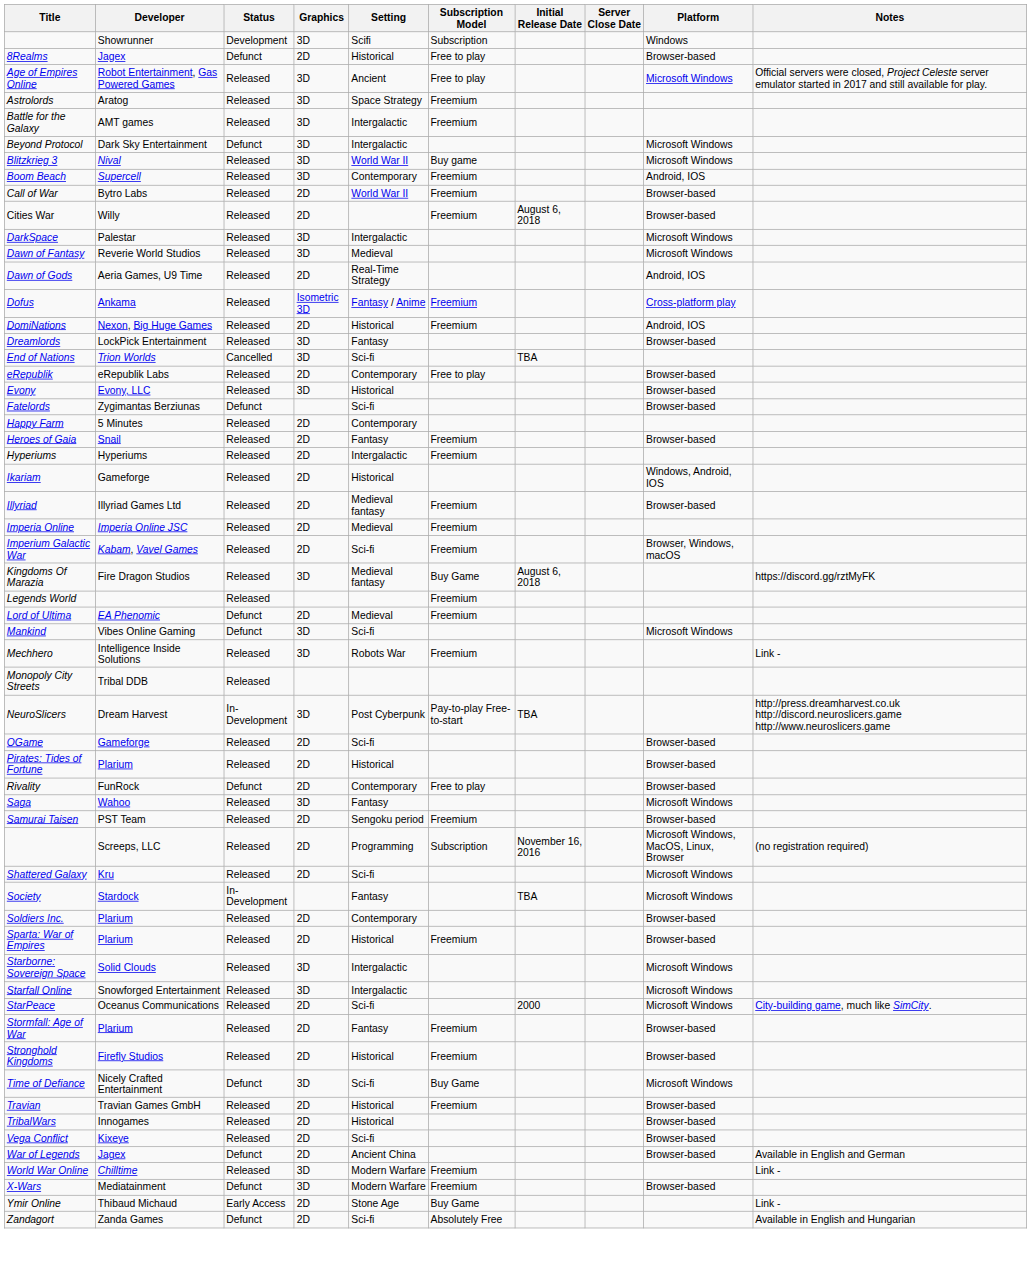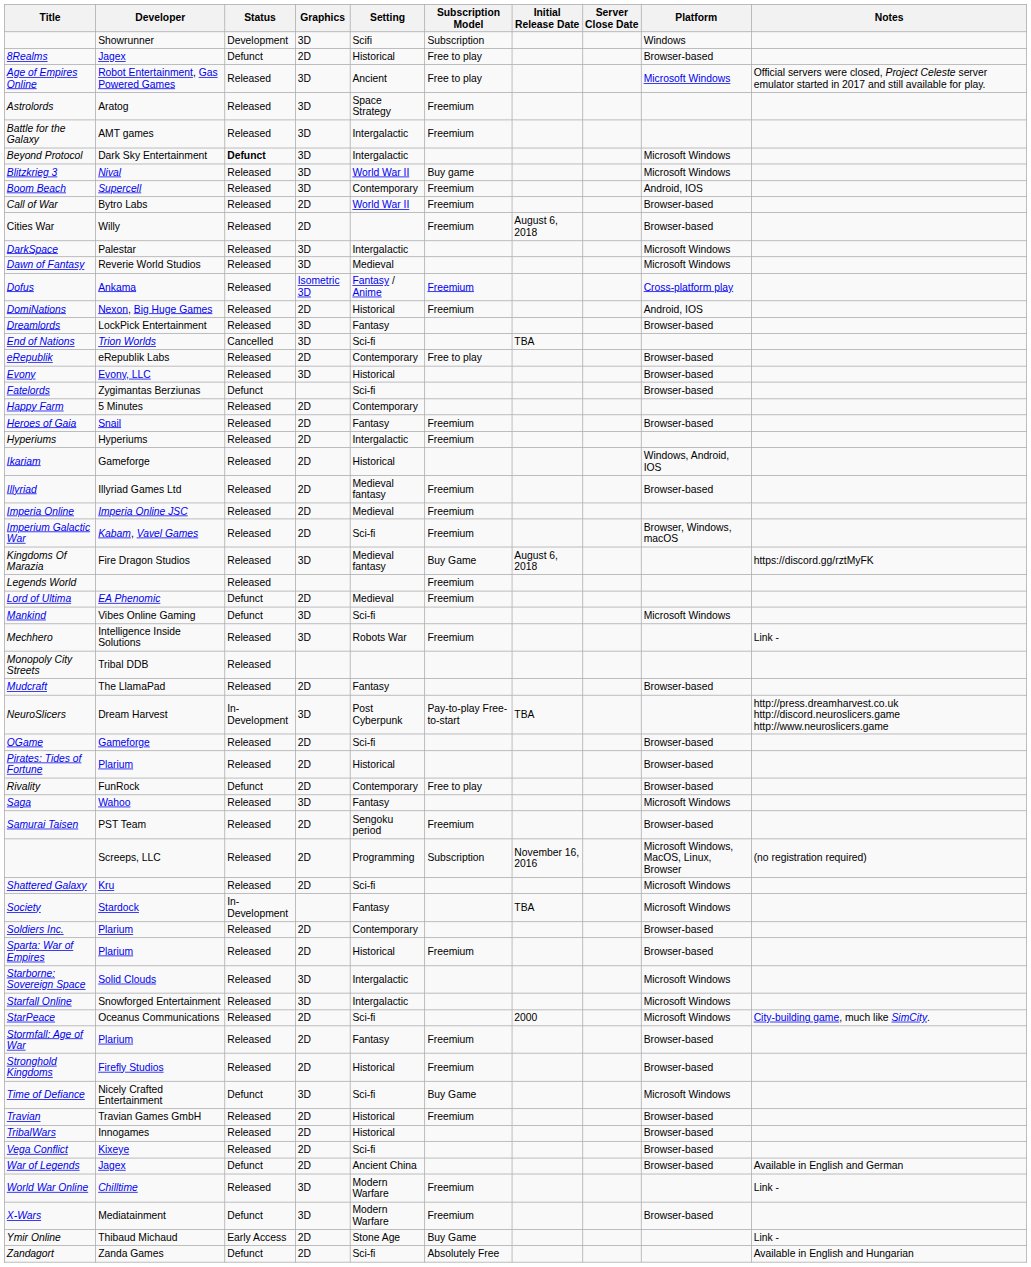 <table class="wikitable sortable" style="font-size:85%;width:85%;">
 <tr>
 <th>Title</th>
 <th>Developer</th>
 <th>Status</th>
 <th>Graphics</th>
 <th>Setting</th>
 <th>Subscription Model</th>
 <th>Initial Release Date</th>
 <th>Server Close Date</th>
 <th>Platform</th>
 <th class="unsortable">Notes</th>
 </tr>
 <tr>
 <td></td>
 <td>Showrunner</td>
 <td>Development</td>
 <td>3D</td>
 <td>Scifi</td>
 <td>Subscription</td>
 <td></td>
 <td></td>
 <td>Windows</td>
 <td></td>
 </tr>
 <tr>
 <td><em><a href='#'>8Realms</a></em></td>
 <td><a href='#'>Jagex</a></td>
 <td>Defunct</td>
 <td>2D</td>
 <td>Historical</td>
 <td>Free to play</td>
 <td></td>
 <td></td>
 <td>Browser-based</td>
 <td></td>
 </tr>
 <tr>
 <td><em><a href='#'>Age of Empires Online</a></em></td>
 <td><a href='#'>Robot Entertainment</a>, <a href='#'>Gas Powered Games</a></td>
 <td>Released</td>
 <td>3D</td>
 <td>Ancient</td>
 <td>Free to play</td>
 <td></td>
 <td></td>
 <td><a href='#'>Microsoft Windows</a></td>
 <td>Official servers were closed, <em>Project Celeste</em> server emulator started in 2017 and still available for play.</td>
 </tr>
 <tr>
 <td><em>Astrolords</em></td>
 <td>Aratog</td>
 <td>Released</td>
 <td>3D</td>
 <td>Space Strategy</td>
 <td>Freemium</td>
 <td></td>
 <td></td>
 <td></td>
 <td></td>
 </tr>
 <tr>
 <td><em>Battle for the Galaxy</em></td>
 <td>AMT games</td>
 <td>Released</td>
 <td>3D</td>
 <td>Intergalactic</td>
 <td>Freemium</td>
 <td></td>
 <td></td>
 <td></td>
 <td></td>
 </tr>
 <tr>
 <td><em>Beyond Protocol</em></td>
 <td>Dark Sky Entertainment</td>
-<td>Defunct</td>
+<td><strong>Defunct</strong></td>
 <td>3D</td>
 <td>Intergalactic</td>
 <td></td>
 <td></td>
 <td></td>
 <td>Microsoft Windows</td>
 <td></td>
 </tr>
 <tr>
 <td><em><a href='#'>Blitzkrieg 3</a></em></td>
 <td><em><a href='#'>Nival</a></em></td>
 <td>Released</td>
 <td>3D</td>
 <td><a href='#'>World War II</a></td>
 <td>Buy game</td>
 <td></td>
 <td></td>
 <td>Microsoft Windows</td>
 <td></td>
 </tr>
 <tr>
 <td><em><a href='#'>Boom Beach</a></em></td>
 <td><em><a href='#'>Supercell</a></em></td>
 <td>Released</td>
 <td>3D</td>
 <td>Contemporary</td>
 <td>Freemium</td>
 <td></td>
 <td></td>
 <td>Android, IOS</td>
 <td></td>
 </tr>
 <tr>
 <td><em>Call of War</em></td>
 <td>Bytro Labs</td>
 <td>Released</td>
 <td>2D</td>
 <td><a href='#'>World War II</a></td>
 <td>Freemium</td>
 <td></td>
 <td></td>
 <td>Browser-based</td>
 <td></td>
 </tr>
 <tr>
 <td>Cities War</td>
 <td>Willy</td>
 <td>Released</td>
 <td>2D</td>
 <td></td>
 <td>Freemium</td>
 <td>August 6, 2018</td>
 <td></td>
 <td>Browser-based</td>
 <td></td>
 </tr>
 <tr>
 <td><em><a href='#'>DarkSpace</a></em></td>
 <td>Palestar</td>
 <td>Released</td>
 <td>3D</td>
 <td>Intergalactic</td>
 <td></td>
 <td></td>
 <td></td>
 <td>Microsoft Windows</td>
 <td></td>
 </tr>
 <tr>
 <td><em><a href='#'>Dawn of Fantasy</a></em></td>
 <td>Reverie World Studios</td>
 <td>Released</td>
 <td>3D</td>
 <td>Medieval</td>
 <td></td>
 <td></td>
 <td></td>
 <td>Microsoft Windows</td>
-<td></td>
-</tr>
-<tr>
-<td><em><a href='#'>Dawn of Gods</a></em></td>
-<td>Aeria Games, U9 Time</td>
-<td>Released</td>
-<td>2D</td>
-<td>Real-Time Strategy</td>
-<td></td>
-<td></td>
-<td></td>
-<td>Android, IOS</td>
 <td></td>
 </tr>
 <tr>
 <td><em><a href='#'>Dofus</a></em></td>
 <td><a href='#'>Ankama</a></td>
 <td>Released</td>
 <td><a href='#'>Isometric 3D</a></td>
 <td><a href='#'>Fantasy</a> / <a href='#'>Anime</a></td>
 <td><a href='#'>Freemium</a></td>
 <td></td>
 <td></td>
 <td><a href='#'>Cross-platform play</a></td>
 <td></td>
 </tr>
 <tr>
 <td><em><a href='#'>DomiNations</a></em></td>
 <td><a href='#'>Nexon</a>, <a href='#'>Big Huge Games</a></td>
 <td>Released</td>
 <td>2D</td>
 <td>Historical</td>
 <td>Freemium</td>
 <td></td>
 <td></td>
 <td>Android, IOS</td>
 <td></td>
 </tr>
 <tr>
 <td><em><a href='#'>Dreamlords</a></em></td>
 <td>LockPick Entertainment</td>
 <td>Released</td>
 <td>3D</td>
 <td>Fantasy</td>
 <td></td>
 <td></td>
 <td></td>
 <td>Browser-based</td>
 <td></td>
 </tr>
 <tr>
 <td><em><a href='#'>End of Nations</a></em></td>
 <td><em><a href='#'>Trion Worlds</a></em></td>
 <td>Cancelled</td>
 <td>3D</td>
 <td>Sci-fi</td>
 <td></td>
 <td>TBA</td>
 <td></td>
 <td></td>
 <td></td>
 </tr>
 <tr>
 <td><em><a href='#'>eRepublik</a></em></td>
 <td>eRepublik Labs</td>
 <td>Released</td>
 <td>2D</td>
 <td>Contemporary</td>
 <td>Free to play</td>
 <td></td>
 <td></td>
 <td>Browser-based</td>
 <td></td>
 </tr>
 <tr>
 <td><em><a href='#'>Evony</a></em></td>
 <td><a href='#'>Evony, LLC</a></td>
 <td>Released</td>
 <td>3D</td>
 <td>Historical</td>
 <td></td>
 <td></td>
 <td></td>
 <td>Browser-based</td>
 <td></td>
 </tr>
 <tr>
 <td><em><a href='#'>Fatelords</a></em></td>
 <td>Zygimantas Berziunas</td>
 <td>Defunct</td>
 <td></td>
 <td>Sci-fi</td>
 <td></td>
 <td></td>
 <td></td>
 <td>Browser-based</td>
 <td></td>
 </tr>
 <tr>
 <td><em><a href='#'>Happy Farm</a></em></td>
 <td>5 Minutes</td>
 <td>Released</td>
 <td>2D</td>
 <td>Contemporary</td>
 <td></td>
 <td></td>
 <td></td>
 <td></td>
 <td></td>
 </tr>
 <tr>
 <td><em><a href='#'>Heroes of Gaia</a></em></td>
 <td><a href='#'>Snail</a></td>
 <td>Released</td>
 <td>2D</td>
 <td>Fantasy</td>
 <td>Freemium</td>
 <td></td>
 <td></td>
 <td>Browser-based</td>
 <td></td>
 </tr>
 <tr>
 <td><em>Hyperiums</em></td>
 <td>Hyperiums</td>
 <td>Released</td>
 <td>2D</td>
 <td>Intergalactic</td>
 <td>Freemium</td>
 <td></td>
 <td></td>
 <td></td>
 <td></td>
 </tr>
 <tr>
 <td><em><a href='#'>Ikariam</a></em></td>
 <td>Gameforge</td>
 <td>Released</td>
 <td>2D</td>
 <td>Historical</td>
 <td></td>
 <td></td>
 <td></td>
 <td>Windows, Android, IOS</td>
 <td></td>
 </tr>
 <tr>
 <td><em><a href='#'>Illyriad</a></em></td>
 <td>Illyriad Games Ltd</td>
 <td>Released</td>
 <td>2D</td>
 <td>Medieval fantasy</td>
 <td>Freemium</td>
 <td></td>
 <td></td>
 <td>Browser-based</td>
 <td></td>
 </tr>
 <tr>
 <td><em><a href='#'>Imperia Online</a></em></td>
 <td><em><a href='#'>Imperia Online JSC</a></em></td>
 <td>Released</td>
 <td>2D</td>
 <td>Medieval</td>
 <td>Freemium</td>
 <td></td>
 <td></td>
 <td></td>
 <td></td>
 </tr>
 <tr>
 <td><em><a href='#'>Imperium Galactic War</a></em></td>
 <td><em><a href='#'>Kabam</a></em>, <em><a href='#'>Vavel Games</a></em></td>
 <td>Released</td>
 <td>2D</td>
 <td>Sci-fi</td>
 <td>Freemium</td>
 <td></td>
 <td></td>
 <td>Browser, Windows, macOS</td>
 <td></td>
 </tr>
 <tr>
 <td><em>Kingdoms Of Marazia</em></td>
 <td>Fire Dragon Studios</td>
 <td>Released</td>
 <td>3D</td>
 <td>Medieval fantasy</td>
 <td>Buy Game</td>
 <td>August 6, 2018</td>
 <td></td>
 <td></td>
 <td>https://discord.gg/rztMyFK</td>
 </tr>
 <tr>
 <td><em>Legends World</em></td>
 <td></td>
 <td>Released</td>
 <td></td>
 <td></td>
 <td>Freemium</td>
 <td></td>
 <td></td>
 <td></td>
 <td></td>
 </tr>
 <tr>
 <td><em><a href='#'>Lord of Ultima</a></em></td>
 <td><em><a href='#'>EA Phenomic</a></em></td>
 <td>Defunct</td>
 <td>2D</td>
 <td>Medieval</td>
 <td>Freemium</td>
 <td></td>
 <td></td>
 <td></td>
 <td></td>
 </tr>
 <tr>
 <td><em><a href='#'>Mankind</a></em></td>
 <td>Vibes Online Gaming</td>
 <td>Defunct</td>
 <td>3D</td>
 <td>Sci-fi</td>
 <td></td>
 <td></td>
 <td></td>
 <td>Microsoft Windows</td>
 <td></td>
 </tr>
 <tr>
 <td><em>Mechhero</em></td>
 <td>Intelligence Inside Solutions</td>
 <td>Released</td>
 <td>3D</td>
 <td>Robots War</td>
 <td>Freemium</td>
 <td></td>
 <td></td>
 <td></td>
 <td>Link - <em></em></td>
 </tr>
 <tr>
 <td><em>Monopoly City Streets</em></td>
 <td>Tribal DDB</td>
 <td>Released</td>
 <td></td>
 <td></td>
 <td></td>
 <td></td>
 <td></td>
 <td></td>
+<td></td>
+</tr>
+<tr>
+<td><em><a href='#'>Mudcraft</a></em></td>
+<td>The LlamaPad</td>
+<td>Released</td>
+<td>2D</td>
+<td>Fantasy</td>
+<td></td>
+<td></td>
+<td></td>
+<td>Browser-based</td>
 <td></td>
 </tr>
 <tr>
 <td><em>NeuroSlicers</em></td>
 <td>Dream Harvest</td>
 <td>In-Development</td>
 <td>3D</td>
 <td>Post Cyberpunk</td>
 <td>Pay-to-play Free-to-start</td>
 <td>TBA</td>
 <td></td>
 <td></td>
 <td>http://press.dreamharvest.co.uk http://discord.neuroslicers.game http://www.neuroslicers.game</td>
 </tr>
 <tr>
 <td><em><a href='#'>OGame</a></em></td>
 <td><a href='#'>Gameforge</a></td>
 <td>Released</td>
 <td>2D</td>
 <td>Sci-fi</td>
 <td></td>
 <td></td>
 <td></td>
 <td>Browser-based</td>
 <td></td>
 </tr>
 <tr>
 <td><em><a href='#'>Pirates: Tides of Fortune</a></em></td>
 <td><a href='#'>Plarium</a></td>
 <td>Released</td>
 <td>2D</td>
 <td>Historical</td>
 <td></td>
 <td></td>
 <td></td>
 <td>Browser-based</td>
 <td></td>
 </tr>
 <tr>
 <td><em>Rivality</em></td>
 <td>FunRock</td>
 <td>Defunct</td>
 <td>2D</td>
 <td>Contemporary</td>
 <td>Free to play</td>
 <td></td>
 <td></td>
 <td>Browser-based</td>
 <td></td>
 </tr>
 <tr>
 <td><em><a href='#'>Saga</a></em></td>
 <td><a href='#'>Wahoo</a></td>
 <td>Released</td>
 <td>3D</td>
 <td>Fantasy</td>
 <td></td>
 <td></td>
 <td></td>
 <td>Microsoft Windows</td>
 <td></td>
 </tr>
 <tr>
 <td><em><a href='#'>Samurai Taisen</a></em></td>
 <td>PST Team</td>
 <td>Released</td>
 <td>2D</td>
 <td>Sengoku period</td>
 <td>Freemium</td>
 <td></td>
 <td></td>
 <td>Browser-based</td>
 <td></td>
 </tr>
 <tr>
 <td></td>
 <td>Screeps, LLC</td>
 <td>Released</td>
 <td>2D</td>
 <td>Programming</td>
 <td>Subscription</td>
 <td>November 16, 2016</td>
 <td></td>
 <td>Microsoft Windows, MacOS, Linux, Browser</td>
 <td> (no registration required)</td>
 </tr>
 <tr>
 <td><em><a href='#'>Shattered Galaxy</a></em></td>
 <td><a href='#'>Kru</a></td>
 <td>Released</td>
 <td>2D</td>
 <td>Sci-fi</td>
 <td></td>
 <td></td>
 <td></td>
 <td>Microsoft Windows</td>
 <td></td>
 </tr>
 <tr>
 <td><em><a href='#'>Society</a></em></td>
 <td><a href='#'>Stardock</a></td>
 <td>In-Development</td>
 <td></td>
 <td>Fantasy</td>
 <td></td>
 <td>TBA</td>
 <td></td>
 <td>Microsoft Windows</td>
 <td></td>
 </tr>
 <tr>
 <td><em><a href='#'>Soldiers Inc.</a></em></td>
 <td><a href='#'>Plarium</a></td>
 <td>Released</td>
 <td>2D</td>
 <td>Contemporary</td>
 <td></td>
 <td></td>
 <td></td>
 <td>Browser-based</td>
 <td></td>
 </tr>
 <tr>
 <td><em><a href='#'>Sparta: War of Empires</a></em></td>
 <td><a href='#'>Plarium</a></td>
 <td>Released</td>
 <td>2D</td>
 <td>Historical</td>
 <td>Freemium</td>
 <td></td>
 <td></td>
 <td>Browser-based</td>
 <td></td>
 </tr>
 <tr>
 <td><em><a href='#'>Starborne: Sovereign Space</a></em></td>
 <td><a href='#'>Solid Clouds</a></td>
 <td>Released</td>
 <td>3D</td>
 <td>Intergalactic</td>
 <td></td>
 <td></td>
 <td></td>
 <td>Microsoft Windows</td>
 <td></td>
 </tr>
 <tr>
 <td><em><a href='#'>Starfall Online</a></em></td>
 <td>Snowforged Entertainment</td>
 <td>Released</td>
 <td>3D</td>
 <td>Intergalactic</td>
 <td></td>
 <td></td>
 <td></td>
 <td>Microsoft Windows</td>
 <td></td>
 </tr>
 <tr>
 <td><em><a href='#'>StarPeace</a></em></td>
 <td>Oceanus Communications</td>
 <td>Released</td>
 <td>2D</td>
 <td>Sci-fi</td>
 <td></td>
 <td>2000</td>
 <td></td>
 <td>Microsoft Windows</td>
 <td><a href='#'>City-building game</a>, much like <em><a href='#'>SimCity</a></em>.</td>
 </tr>
 <tr>
 <td><em><a href='#'>Stormfall: Age of War</a></em></td>
 <td><a href='#'>Plarium</a></td>
 <td>Released</td>
 <td>2D</td>
 <td>Fantasy</td>
 <td>Freemium</td>
 <td></td>
 <td></td>
 <td>Browser-based</td>
 <td></td>
 </tr>
 <tr>
 <td><em><a href='#'>Stronghold Kingdoms</a></em></td>
 <td><a href='#'>Firefly Studios</a></td>
 <td>Released</td>
 <td>2D</td>
 <td>Historical</td>
 <td>Freemium</td>
 <td></td>
 <td></td>
 <td>Browser-based</td>
 <td></td>
 </tr>
 <tr>
 <td><em><a href='#'>Time of Defiance</a></em></td>
 <td>Nicely Crafted Entertainment</td>
 <td>Defunct</td>
 <td>3D</td>
 <td>Sci-fi</td>
 <td>Buy Game</td>
 <td></td>
 <td></td>
 <td>Microsoft Windows</td>
 <td></td>
 </tr>
 <tr>
 <td><em><a href='#'>Travian</a></em></td>
 <td>Travian Games GmbH</td>
 <td>Released</td>
 <td>2D</td>
 <td>Historical</td>
 <td>Freemium</td>
 <td></td>
 <td></td>
 <td>Browser-based</td>
 <td></td>
 </tr>
 <tr>
 <td><em><a href='#'>TribalWars</a></em></td>
 <td>Innogames</td>
 <td>Released</td>
 <td>2D</td>
 <td>Historical</td>
 <td></td>
 <td></td>
 <td></td>
 <td>Browser-based</td>
 <td></td>
 </tr>
 <tr>
 <td><em><a href='#'>Vega Conflict</a></em></td>
 <td><a href='#'>Kixeye</a></td>
 <td>Released</td>
 <td>2D</td>
 <td>Sci-fi</td>
 <td></td>
 <td></td>
 <td></td>
 <td>Browser-based</td>
 <td></td>
 </tr>
 <tr>
 <td><em><a href='#'>War of Legends</a></em></td>
 <td><a href='#'>Jagex</a></td>
 <td>Defunct</td>
 <td>2D</td>
 <td>Ancient China</td>
 <td></td>
 <td></td>
 <td></td>
 <td>Browser-based</td>
 <td>Available in English and German</td>
 </tr>
 <tr>
 <td><em><a href='#'>World War Online</a></em></td>
 <td><em><a href='#'>Chilltime</a></em></td>
 <td>Released</td>
 <td>3D</td>
 <td>Modern Warfare</td>
 <td>Freemium</td>
 <td></td>
 <td></td>
 <td></td>
 <td>Link - <em></em></td>
 </tr>
 <tr>
 <td><em><a href='#'>X-Wars</a></em></td>
 <td>Mediatainment</td>
 <td>Defunct</td>
 <td>3D</td>
 <td>Modern Warfare</td>
 <td>Freemium</td>
 <td></td>
 <td></td>
 <td>Browser-based</td>
 <td></td>
 </tr>
 <tr>
 <td><em>Ymir Online</em></td>
 <td>Thibaud Michaud</td>
 <td>Early Access</td>
 <td>2D</td>
 <td>Stone Age</td>
 <td>Buy Game</td>
 <td></td>
 <td></td>
 <td></td>
 <td>Link - <em></em></td>
 </tr>
 <tr>
 <td><em>Zandagort</em></td>
 <td>Zanda Games</td>
 <td>Defunct</td>
 <td>2D</td>
 <td>Sci-fi</td>
 <td>Absolutely Free</td>
 <td></td>
 <td></td>
 <td></td>
 <td>Available in English and Hungarian</td>
 </tr>
 </table>
